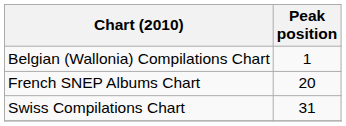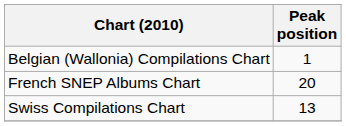 <table class="wikitable sortable">
 <tr>
 <th>Chart (2010)</th>
 <th>Peak<br>position</th>
 </tr>
 <tr>
 <td>Belgian (Wallonia) Compilations Chart</td>
 <td align="center">1</td>
 </tr>
 <tr>
 <td>French SNEP Albums Chart</td>
 <td align="center">20</td>
 </tr>
 <tr>
 <td>Swiss Compilations Chart</td>
-<td align="center">31</td>
+<td align="center">13</td>
 </tr>
 <tr>
 </tr>
 </table>
